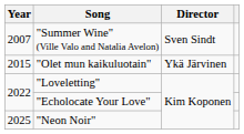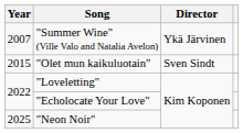 <table class="wikitable">
 <tr>
 <th>Year</th>
 <th>Song</th>
 <th>Director</th>
 <th></th>
 </tr>
 <tr>
 <td>2007</td>
 <td>"Summer Wine"<br><small>(Ville Valo and Natalia Avelon)</small></td>
-<td>Sven Sindt</td>
+<td>Ykä Järvinen</td>
 <td style="text-align:center;"></td>
 </tr>
 <tr>
 <td>2015</td>
 <td>"Olet mun kaikuluotain"</td>
-<td>Ykä Järvinen</td>
+<td>Sven Sindt</td>
 <td style="text-align:center;"></td>
 </tr>
 <tr>
 <td rowspan="2">2022</td>
 <td>"Loveletting"</td>
 <td rowspan="3">Kim Koponen</td>
 <td style="text-align:center;"></td>
 </tr>
 <tr>
 <td>"Echolocate Your Love"</td>
 <td style="text-align:center;"></td>
 </tr>
 <tr>
 <td>2025</td>
 <td>"Neon Noir"</td>
 <td style="text-align:center;"></td>
 </tr>
 </table>
